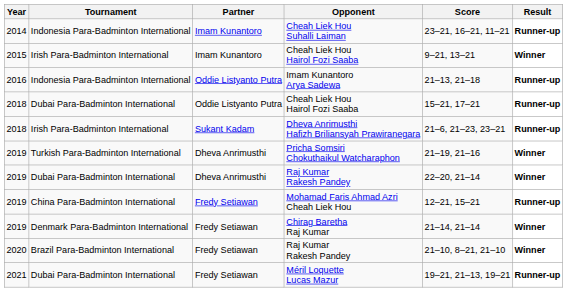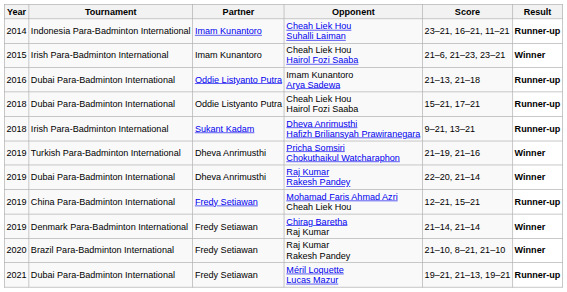 <table class="sortable wikitable" style="font-size: 90%;">
 <tr>
 <th>Year</th>
 <th>Tournament</th>
 <th>Partner</th>
 <th>Opponent</th>
 <th>Score</th>
 <th>Result</th>
 </tr>
 <tr>
 <td align="center">2014</td>
 <td align="left">Indonesia Para-Badminton International</td>
 <td align="left"> <a href='#'>Imam Kunantoro</a></td>
 <td align="left"> <a href='#'>Cheah Liek Hou</a><br> <a href='#'>Suhalli Laiman</a></td>
 <td align="left">23–21, 16–21, 11–21</td>
 <td style="text-align:left; background:white"> <strong>Runner-up</strong></td>
 </tr>
 <tr>
 <td align="center">2015</td>
 <td align="left">Irish Para-Badminton International</td>
 <td align="left"> Imam Kunantoro</td>
 <td align="left"> Cheah Liek Hou<br> <a href='#'>Hairol Fozi Saaba</a></td>
-<td align="left">9–21, 13–21</td>
+<td align="left">21–6, 21–23, 23–21</td>
 <td style="text-align:left; background:white"> <strong>Winner</strong></td>
 </tr>
 <tr>
 <td align="center">2016</td>
-<td align="left">Indonesia Para-Badminton International</td>
+<td align="left">Dubai Para-Badminton International</td>
 <td align="left"> <a href='#'>Oddie Listyanto Putra</a></td>
 <td align="left"> Imam Kunantoro<br>  <a href='#'>Arya Sadewa</a></td>
 <td align="left">21–13, 21–18</td>
 <td style="text-align:left; background:white"> <strong>Runner-up</strong></td>
 </tr>
 <tr>
 <td align="center">2018</td>
 <td align="left">Dubai Para-Badminton International</td>
 <td align="left"> Oddie Listyanto Putra</td>
 <td align="left"> Cheah Liek Hou<br> Hairol Fozi Saaba</td>
 <td align="left">15–21, 17–21</td>
 <td style="text-align:left; background:white"> <strong>Runner-up</strong></td>
 </tr>
 <tr>
 <td align="center">2018</td>
 <td align="left">Irish Para-Badminton International</td>
 <td align="left"> <a href='#'>Sukant Kadam</a></td>
 <td align="left"> <a href='#'>Dheva Anrimusthi</a><br> <a href='#'>Hafizh Briliansyah Prawiranegara</a></td>
-<td align="left">21–6, 21–23, 23–21</td>
+<td align="left">9–21, 13–21</td>
 <td style="text-align:left; background:white"> <strong>Runner-up</strong></td>
 </tr>
 <tr>
 <td align="center">2019</td>
 <td align="left">Turkish Para-Badminton International</td>
 <td align="left"> Dheva Anrimusthi</td>
 <td align="left"> <a href='#'>Pricha Somsiri</a><br> <a href='#'>Chokuthaikul Watcharaphon</a></td>
 <td align="left">21–19, 21–16</td>
 <td style="text-align:left; background:white"> <strong>Winner</strong></td>
 </tr>
 <tr>
 <td align="center">2019</td>
 <td align="left">Dubai Para-Badminton International</td>
 <td align="left"> Dheva Anrimusthi</td>
 <td align="left"> <a href='#'>Raj Kumar</a><br> <a href='#'>Rakesh Pandey</a></td>
 <td align="left">22–20, 21–14</td>
 <td style="text-align:left; background:white"> <strong>Winner</strong></td>
 </tr>
 <tr>
 <td align="center">2019</td>
 <td align="left">China Para-Badminton International</td>
 <td align="left"> <a href='#'>Fredy Setiawan</a></td>
 <td align="left"> <a href='#'>Mohamad Faris Ahmad Azri</a><br> Cheah Liek Hou</td>
 <td align="left">12–21, 15–21</td>
 <td style="text-align:left; background:white"> <strong>Runner-up</strong></td>
 </tr>
 <tr>
 <td align="center">2019</td>
 <td align="left">Denmark Para-Badminton International</td>
 <td align="left"> Fredy Setiawan</td>
 <td align="left"> <a href='#'>Chirag Baretha</a><br> Raj Kumar</td>
 <td align="left">21–14, 21–14</td>
 <td style="text-align:left; background:white"> <strong>Winner</strong></td>
 </tr>
 <tr>
 <td align="center">2020</td>
 <td align="left">Brazil Para-Badminton International</td>
 <td align="left"> Fredy Setiawan</td>
 <td align="left"> Raj Kumar<br> Rakesh Pandey</td>
 <td align="left">21–10, 8–21, 21–10</td>
 <td style="text-align:left; background:white"> <strong>Winner</strong></td>
 </tr>
 <tr>
 <td align="center">2021</td>
 <td align="left">Dubai Para-Badminton International</td>
 <td align="left"> Fredy Setiawan</td>
 <td align="left"> <a href='#'>Méril Loquette</a><br> <a href='#'>Lucas Mazur</a></td>
 <td align="left">19–21, 21–13, 19–21</td>
 <td style="text-align:left; background:white"> <strong>Runner-up</strong></td>
 </tr>
 </table>
